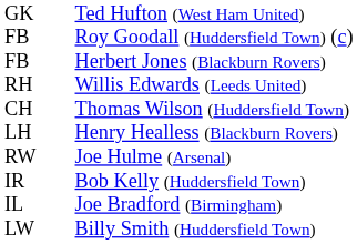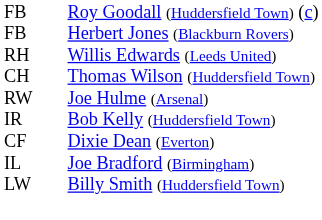 <table style="font-size:90%; margin:0.2em auto;" cellspacing="0" cellpadding="0">
 <tr>
 <th width="25"></th>
 <th width="25"></th>
-</tr>
-<tr>
-<td>GK</td>
-<td><strong> </strong></td>
-<td><a href='#'>Ted Hufton</a> <small>(<a href='#'>West Ham United</a>)</small></td>
 </tr>
 <tr>
 <td>FB</td>
 <td><strong> </strong></td>
 <td><a href='#'>Roy Goodall</a> <small>(<a href='#'>Huddersfield Town</a>)</small> (<a href='#'>c</a>)</td>
 </tr>
 <tr>
 <td>FB</td>
 <td><strong> </strong></td>
 <td><a href='#'>Herbert Jones</a> <small>(<a href='#'>Blackburn Rovers</a>)</small></td>
 </tr>
 <tr>
 <td>RH</td>
 <td><strong> </strong></td>
 <td><a href='#'>Willis Edwards</a> <small>(<a href='#'>Leeds United</a>)</small></td>
 </tr>
 <tr>
 <td>CH</td>
 <td><strong> </strong></td>
 <td><a href='#'>Thomas Wilson</a> <small>(<a href='#'>Huddersfield Town</a>)</small></td>
 </tr>
 <tr>
-<td>LH</td>
-<td><strong> </strong></td>
-<td><a href='#'>Henry Healless</a> <small>(<a href='#'>Blackburn Rovers</a>)</small></td>
-</tr>
-<tr>
 <td>RW</td>
 <td><strong> </strong></td>
 <td><a href='#'>Joe Hulme</a> <small>(<a href='#'>Arsenal</a>)</small></td>
 </tr>
 <tr>
 <td>IR</td>
 <td><strong> </strong></td>
 <td><a href='#'>Bob Kelly</a> <small>(<a href='#'>Huddersfield Town</a>)</small></td>
+</tr>
+<tr>
+<td>CF</td>
+<td><strong> </strong></td>
+<td><a href='#'>Dixie Dean</a> <small>(<a href='#'>Everton</a>)</small></td>
 </tr>
 <tr>
 <td>IL</td>
 <td><strong> </strong></td>
 <td><a href='#'>Joe Bradford</a> <small>(<a href='#'>Birmingham</a>)</small></td>
 </tr>
 <tr>
 <td>LW</td>
 <td><strong> </strong></td>
 <td><a href='#'>Billy Smith</a> <small>(<a href='#'>Huddersfield Town</a>)</small></td>
 </tr>
 <tr>
 </tr>
 </table>
